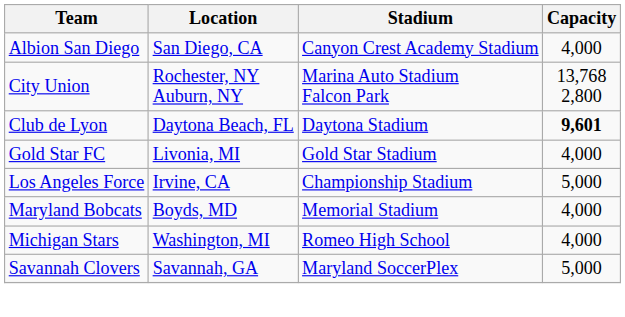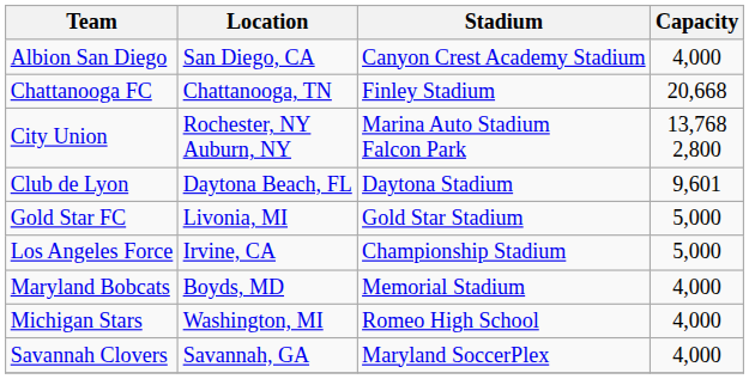 <table class="wikitable sortable">
 <tr>
 <th>Team</th>
 <th>Location</th>
 <th>Stadium</th>
 <th>Capacity</th>
 </tr>
 <tr>
 <td><a href='#'>Albion San Diego</a></td>
 <td><a href='#'>San Diego, CA</a></td>
 <td><a href='#'>Canyon Crest Academy Stadium</a></td>
 <td style="text-align:center;">4,000</td>
 </tr>
 <tr>
+<td><a href='#'>Chattanooga FC</a></td>
+<td><a href='#'>Chattanooga, TN</a></td>
+<td><a href='#'>Finley Stadium</a></td>
+<td style="text-align:center">20,668</td>
+</tr>
+<tr>
 <td><a href='#'>City Union</a></td>
 <td><a href='#'>Rochester, NY</a><br><a href='#'>Auburn, NY</a></td>
 <td><a href='#'>Marina Auto Stadium</a><br><a href='#'>Falcon Park</a></td>
 <td style="text-align:center">13,768<br>2,800</td>
 </tr>
 <tr>
 <td><a href='#'>Club de Lyon</a></td>
 <td><a href='#'>Daytona Beach, FL</a></td>
 <td><a href='#'>Daytona Stadium</a></td>
-<td style="text-align:center"><strong>9,601</strong></td>
+<td style="text-align:center">9,601</td>
 </tr>
 <tr>
 <td><a href='#'>Gold Star FC</a></td>
 <td><a href='#'>Livonia, MI</a></td>
 <td><a href='#'>Gold Star Stadium</a></td>
-<td style="text-align:center">4,000</td>
+<td style="text-align:center">5,000</td>
 </tr>
 <tr>
 <td><a href='#'>Los Angeles Force</a></td>
 <td><a href='#'>Irvine, CA</a></td>
 <td><a href='#'>Championship Stadium</a></td>
 <td style="text-align:center">5,000</td>
 </tr>
 <tr>
 <td><a href='#'>Maryland Bobcats</a></td>
 <td><a href='#'>Boyds, MD</a></td>
 <td><a href='#'>Memorial Stadium</a></td>
 <td style="text-align:center">4,000</td>
 </tr>
 <tr>
 <td><a href='#'>Michigan Stars</a></td>
 <td><a href='#'>Washington, MI</a></td>
 <td><a href='#'>Romeo High School</a></td>
 <td style="text-align:center">4,000</td>
 </tr>
 <tr>
 <td><a href='#'>Savannah Clovers</a></td>
 <td><a href='#'>Savannah, GA</a></td>
 <td><a href='#'>Maryland SoccerPlex</a></td>
-<td style="text-align:center">5,000</td>
+<td style="text-align:center">4,000</td>
 </tr>
 <tr>
 </tr>
 </table>
